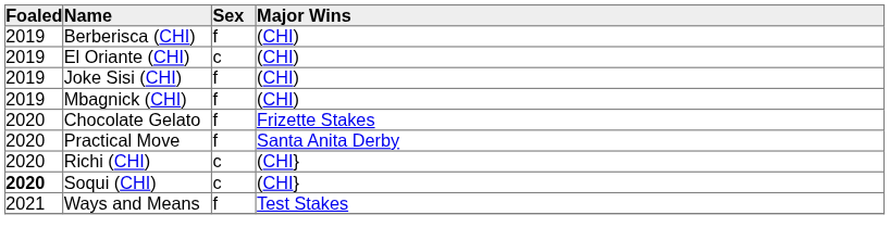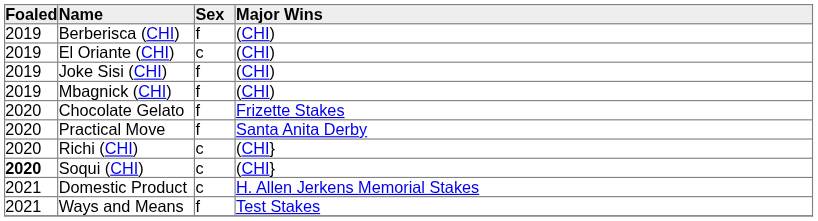 <table border="1" cellpadding="0" style="border-collapse: collapse; font-size:90%">
 <tr bgcolor="#eeeeee">
 <td width="35px"><strong>Foaled</strong></td>
 <td width="120px"><strong>Name</strong></td>
 <td width="35px"><strong>Sex</strong></td>
 <td width="510px"><strong>Major Wins</strong></td>
 </tr>
 <tr>
 <td>2019</td>
 <td>Berberisca (<a href='#'>CHI</a>)</td>
 <td>f</td>
 <td> (<a href='#'>CHI</a>)</td>
 </tr>
 <tr>
 <td>2019</td>
 <td>El Oriante (<a href='#'>CHI</a>)</td>
 <td>c</td>
 <td> (<a href='#'>CHI</a>)</td>
 </tr>
 <tr>
 <td>2019</td>
 <td>Joke Sisi (<a href='#'>CHI</a>)</td>
 <td>f</td>
 <td> (<a href='#'>CHI</a>)</td>
 </tr>
 <tr>
 <td>2019</td>
 <td>Mbagnick (<a href='#'>CHI</a>)</td>
 <td>f</td>
 <td> (<a href='#'>CHI</a>)</td>
 </tr>
 <tr>
 <td>2020</td>
 <td>Chocolate Gelato</td>
 <td>f</td>
 <td><a href='#'>Frizette Stakes</a></td>
 </tr>
 <tr>
 <td>2020</td>
 <td>Practical Move</td>
 <td>f</td>
 <td><a href='#'>Santa Anita Derby</a></td>
 </tr>
 <tr>
 <td>2020</td>
 <td>Richi (<a href='#'>CHI</a>)</td>
 <td>c</td>
 <td> (<a href='#'>CHI</a>}</td>
 </tr>
 <tr>
 <td><strong>2020</strong></td>
 <td>Soqui (<a href='#'>CHI</a>)</td>
 <td>c</td>
 <td> (<a href='#'>CHI</a>}</td>
 </tr>
 <tr>
 <td>2021</td>
+<td>Domestic Product</td>
+<td>c</td>
+<td><a href='#'>H. Allen Jerkens Memorial Stakes</a></td>
+</tr>
+<tr>
+<td>2021</td>
 <td>Ways and Means</td>
 <td>f</td>
 <td><a href='#'>Test Stakes</a></td>
 </tr>
 <tr>
 </tr>
 </table>
